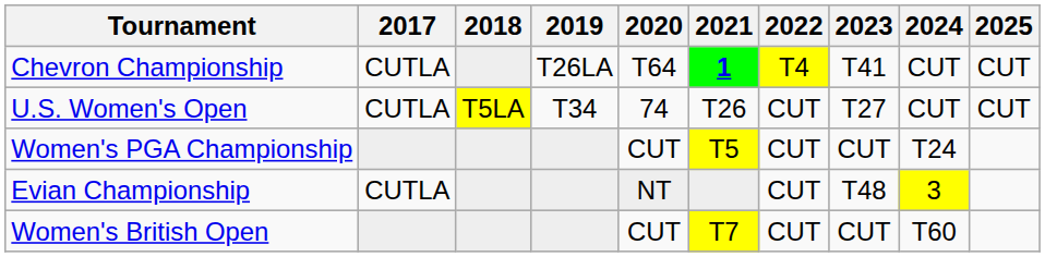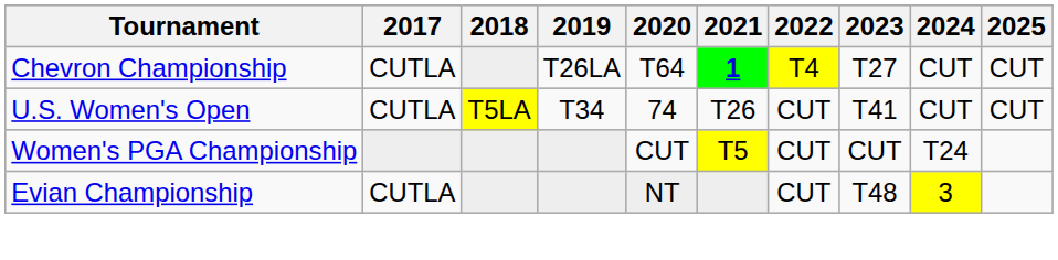 <table class="wikitable" style="font-size:95%;text-align:center;">
 <tr>
 <th>Tournament</th>
 <th>2017</th>
 <th>2018</th>
 <th>2019</th>
 <th>2020</th>
 <th>2021</th>
 <th>2022</th>
 <th>2023</th>
 <th>2024</th>
 <th>2025</th>
 </tr>
 <tr>
 <td align=left><a href='#'>Chevron Championship</a></td>
 <td>CUT<span>LA</span></td>
 <td style="background:#eeeeee;"></td>
 <td>T26<span>LA</span></td>
 <td>T64</td>
 <td style="background:lime;"><strong><a href='#'>1</a></strong></td>
 <td style="background:yellow;">T4</td>
-<td>T41</td>
+<td>T27</td>
 <td>CUT</td>
 <td>CUT</td>
 </tr>
 <tr>
 <td align=left><a href='#'>U.S. Women's Open</a></td>
 <td>CUT<span>LA</span></td>
 <td style="background:yellow;">T5<span>LA</span></td>
 <td>T34</td>
 <td>74</td>
 <td>T26</td>
 <td>CUT</td>
-<td>T27</td>
+<td>T41</td>
 <td>CUT</td>
 <td>CUT</td>
 </tr>
 <tr>
 <td align=left><a href='#'>Women's PGA Championship</a></td>
 <td style="background:#eeeeee;"></td>
 <td style="background:#eeeeee;"></td>
 <td style="background:#eeeeee;"></td>
 <td>CUT</td>
 <td style="background:yellow;">T5</td>
 <td>CUT</td>
 <td>CUT</td>
 <td>T24</td>
 <td></td>
 </tr>
 <tr>
 <td align=left><a href='#'>Evian Championship</a></td>
 <td>CUT<span>LA</span></td>
 <td style="background:#eeeeee;"></td>
 <td style="background:#eeeeee;"></td>
 <td style="background:#eeeeee;">NT</td>
 <td style="background:#eeeeee;"></td>
 <td>CUT</td>
 <td>T48</td>
 <td style="background:yellow;">3</td>
 <td></td>
 </tr>
-<tr>
-<td align=left><a href='#'>Women's British Open</a></td>
-<td style="background:#eeeeee;"></td>
-<td style="background:#eeeeee;"></td>
-<td style="background:#eeeeee;"></td>
-<td>CUT</td>
-<td style="background:yellow;">T7</td>
-<td>CUT</td>
-<td>CUT</td>
-<td>T60</td>
-<td></td>
-</tr>
 </table>
